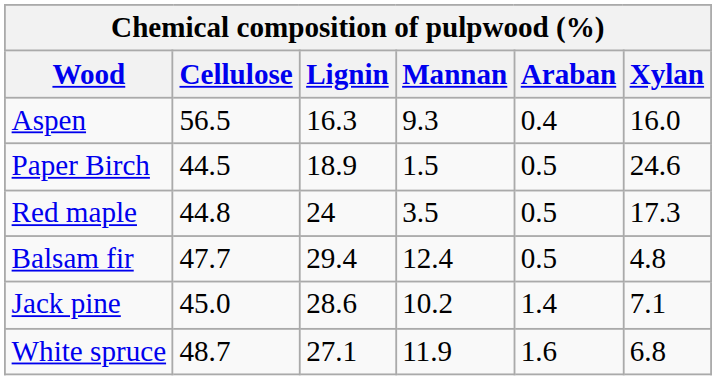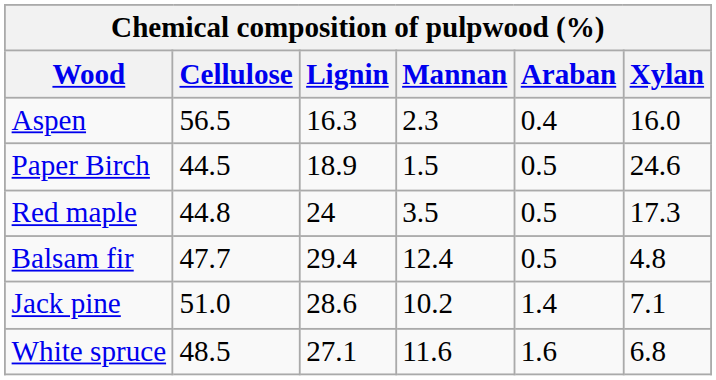 <table class="wikitable" border="1">
 <tr>
 <th colspan=6>Chemical composition of pulpwood (%)</th>
 </tr>
 <tr>
 <th><a href='#'>Wood</a></th>
 <th><a href='#'>Cellulose</a></th>
 <th><a href='#'>Lignin</a></th>
 <th><a href='#'>Mannan</a></th>
 <th><a href='#'>Araban</a></th>
 <th><a href='#'>Xylan</a></th>
 </tr>
 <tr>
 <td><a href='#'>Aspen</a></td>
 <td>56.5</td>
 <td>16.3</td>
-<td>9.3</td>
+<td>2.3</td>
 <td>0.4</td>
 <td>16.0</td>
 </tr>
 <tr>
 <td><a href='#'>Paper Birch</a></td>
 <td>44.5</td>
 <td>18.9</td>
 <td>1.5</td>
 <td>0.5</td>
 <td>24.6</td>
 </tr>
 <tr>
 <td><a href='#'>Red maple</a></td>
 <td>44.8</td>
 <td>24</td>
 <td>3.5</td>
 <td>0.5</td>
 <td>17.3</td>
 </tr>
 <tr>
 <td><a href='#'>Balsam fir</a></td>
 <td>47.7</td>
 <td>29.4</td>
 <td>12.4</td>
 <td>0.5</td>
 <td>4.8</td>
 </tr>
 <tr>
 <td><a href='#'>Jack pine</a></td>
-<td>45.0</td>
+<td>51.0</td>
 <td>28.6</td>
 <td>10.2</td>
 <td>1.4</td>
 <td>7.1</td>
 </tr>
 <tr>
 <td><a href='#'>White spruce</a></td>
-<td>48.7</td>
+<td>48.5</td>
 <td>27.1</td>
-<td>11.9</td>
+<td>11.6</td>
 <td>1.6</td>
 <td>6.8</td>
 </tr>
 </table>
